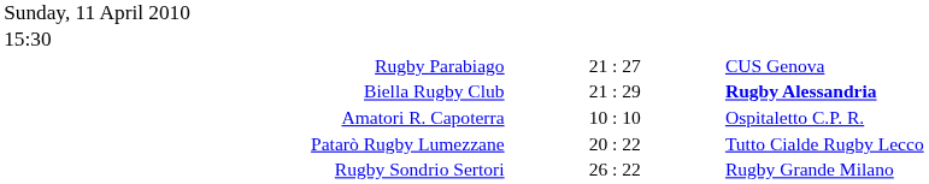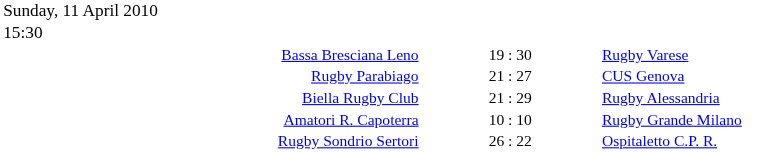 <table style="width:70%;" cellspacing="1">
 <tr>
 <th width=35%></th>
 <th width=15%></th>
 <th></th>
 </tr>
 <tr>
 <td>Sunday, 11 April 2010</td>
 </tr>
 <tr>
 <td>15:30</td>
 </tr>
 <tr style=font-size:90%>
+<td align=right><a href='#'>Bassa Bresciana Leno</a></td>
+<td align=center>19 : 30</td>
+<td><a href='#'>Rugby Varese</a></td>
+</tr>
+<tr style=font-size:90%>
 <td align=right><a href='#'>Rugby Parabiago</a></td>
 <td align=center>21 : 27</td>
 <td><a href='#'>CUS Genova</a></td>
 </tr>
 <tr style=font-size:90%>
 <td align=right><a href='#'>Biella Rugby Club</a></td>
 <td align=center>21 : 29</td>
-<td><strong><a href='#'>Rugby Alessandria</a></strong></td>
+<td><a href='#'>Rugby Alessandria</a></td>
 </tr>
 <tr style=font-size:90%>
 <td align=right><a href='#'>Amatori R. Capoterra</a></td>
 <td align=center>10 : 10</td>
-<td><a href='#'>Ospitaletto C.P. R.</a></td>
-</tr>
-<tr style=font-size:90%>
-<td align=right><a href='#'>Patarò Rugby Lumezzane</a></td>
-<td align=center>20 : 22</td>
-<td><a href='#'>Tutto Cialde Rugby Lecco</a></td>
+<td><a href='#'>Rugby Grande Milano</a></td>
 </tr>
 <tr style=font-size:90%>
 <td align=right><a href='#'>Rugby Sondrio Sertori</a></td>
 <td align=center>26 : 22</td>
-<td><a href='#'>Rugby Grande Milano</a></td>
+<td><a href='#'>Ospitaletto C.P. R.</a></td>
 </tr>
 </table>
